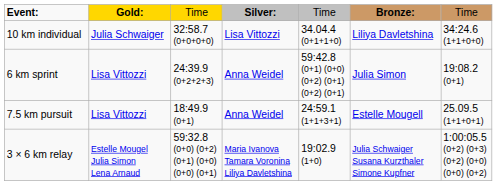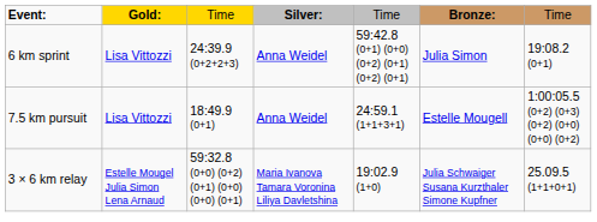 <table class="wikitable" width=85%>
 <tr>
 <td><strong>Event:</strong></td>
 <td style="text-align:center;background-color:gold;"><strong>Gold:</strong></td>
 <td style="text-align:center;background-color:gold;">Time</td>
 <td style="text-align:center;background-color:silver;"><strong>Silver:</strong></td>
 <td style="text-align:center;background-color:silver;">Time</td>
 <td style="text-align:center;background-color:#CC9966;"><strong>Bronze:</strong></td>
 <td style="text-align:center;background-color:#CC9966;">Time</td>
-</tr>
-<tr>
-<td>10 km individual<br><em></em></td>
-<td><a href='#'>Julia Schwaiger</a><br><small></small></td>
-<td>32:58.7<br><small>(0+0+0+0)</small></td>
-<td><a href='#'>Lisa Vittozzi</a><br><small></small></td>
-<td>34.04.4 <br><small>(0+1+1+0)</small></td>
-<td><a href='#'>Liliya Davletshina</a><br><small></small></td>
-<td>34:24.6<br><small>(1+1+0+0)</small></td>
 </tr>
 <tr>
 <td>6 km sprint<br><em></em></td>
 <td><a href='#'>Lisa Vittozzi</a><br><small></small></td>
 <td>24:39.9<br><small>(0+2+2+3)</small></td>
 <td><a href='#'>Anna Weidel</a><br><small></small></td>
 <td>59:42.8<br><small>(0+1) (0+0)<br>(0+2) (0+1)<br>(0+2) (0+1)</small></td>
 <td><a href='#'>Julia Simon</a><br><small></small></td>
 <td>19:08.2<br><small>(0+1)</small></td>
 </tr>
 <tr>
 <td>7.5 km pursuit<br><em></em></td>
 <td><a href='#'>Lisa Vittozzi</a><br><small></small></td>
 <td>18:49.9<br><small>(0+1)</small></td>
 <td><a href='#'>Anna Weidel</a><br><small></small></td>
 <td>24:59.1 <br><small>(1+1+3+1)</small></td>
 <td><a href='#'>Estelle Mougell</a><br><small></small></td>
-<td>25.09.5 <br><small>(1+1+0+1)</small></td>
+<td>1:00:05.5<br><small>(0+2) (0+3)<br>(0+2) (0+0)<br>(0+0) (0+2)</small></td>
 </tr>
 <tr>
 <td>3 × 6 km relay<br><em></em></td>
 <td>  <br><small><a href='#'>Estelle Mougel</a><br><a href='#'>Julia Simon</a><br><a href='#'>Lena Arnaud</a></small></td>
 <td>59:32.8<br><small>(0+0) (0+2)<br>(0+1) (0+0)<br>(0+0) (0+1)</small></td>
 <td>  <br><small><a href='#'>Maria Ivanova</a><br><a href='#'>Tamara Voronina</a><br><a href='#'>Liliya Davletshina</a></small></td>
 <td>19:02.9<br><small>(1+0)</small></td>
 <td>  <br><small><a href='#'>Julia Schwaiger</a><br><a href='#'>Susana Kurzthaler</a><br><a href='#'>Simone Kupfner</a></small></td>
-<td>1:00:05.5<br><small>(0+2) (0+3)<br>(0+2) (0+0)<br>(0+0) (0+2)</small></td>
+<td>25.09.5 <br><small>(1+1+0+1)</small></td>
 </tr>
 </table>
